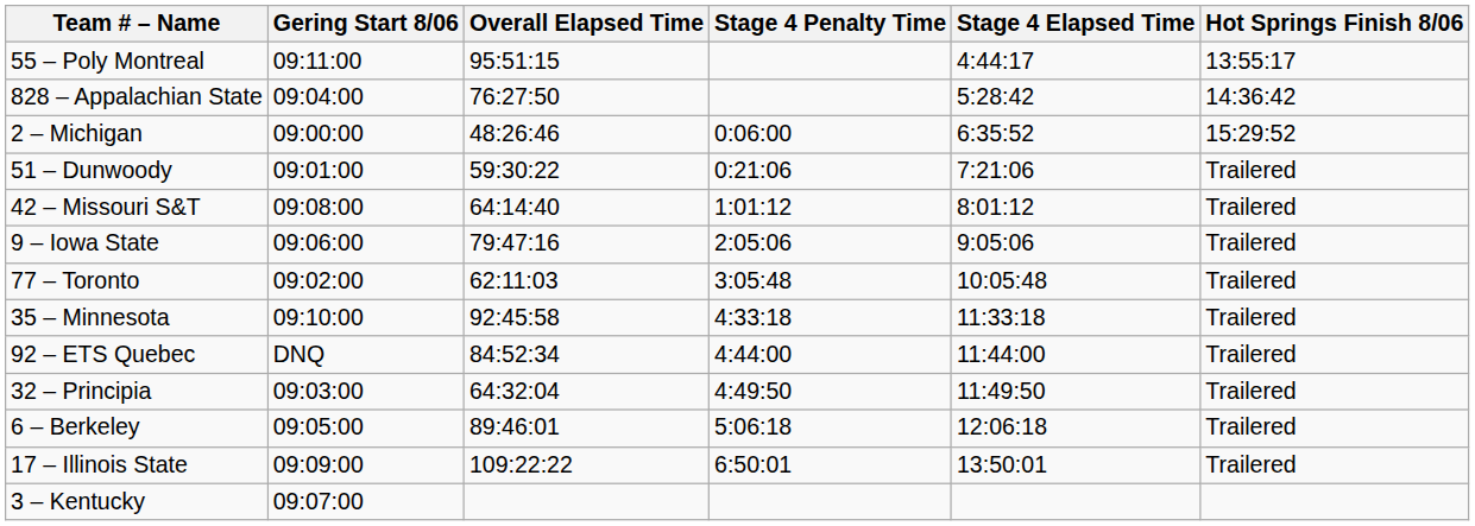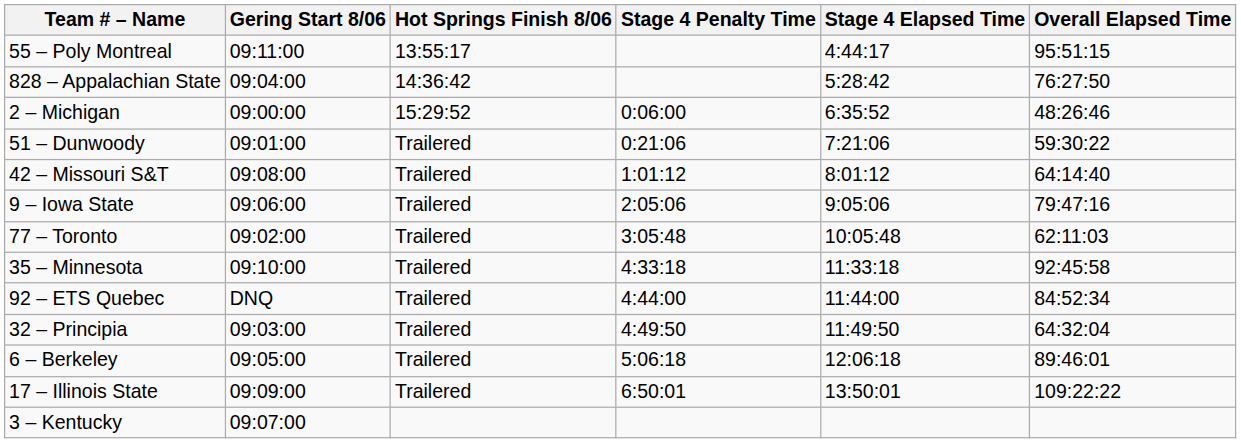 <table class="wikitable">
 <tr>
 <th>Team # – Name</th>
 <th>Gering Start 8/06</th>
-<th>Overall Elapsed Time</th>
+<th>Hot Springs Finish 8/06</th>
 <th>Stage 4 Penalty Time</th>
 <th>Stage 4 Elapsed Time</th>
-<th>Hot Springs Finish 8/06</th>
+<th>Overall Elapsed Time</th>
 </tr>
 <tr>
 <td>55 – Poly Montreal</td>
 <td>09:11:00</td>
-<td>95:51:15</td>
+<td>13:55:17</td>
 <td></td>
 <td>4:44:17</td>
-<td>13:55:17</td>
+<td>95:51:15</td>
 </tr>
 <tr>
 <td>828 – Appalachian State</td>
 <td>09:04:00</td>
-<td>76:27:50</td>
+<td>14:36:42</td>
 <td></td>
 <td>5:28:42</td>
-<td>14:36:42</td>
+<td>76:27:50</td>
 </tr>
 <tr>
 <td>2 – Michigan</td>
 <td>09:00:00</td>
-<td>48:26:46</td>
+<td>15:29:52</td>
 <td>0:06:00</td>
 <td>6:35:52</td>
-<td>15:29:52</td>
+<td>48:26:46</td>
 </tr>
 <tr>
 <td>51 – Dunwoody</td>
 <td>09:01:00</td>
-<td>59:30:22</td>
+<td>Trailered</td>
 <td>0:21:06</td>
 <td>7:21:06</td>
-<td>Trailered</td>
+<td>59:30:22</td>
 </tr>
 <tr>
 <td>42 – Missouri S&T</td>
 <td>09:08:00</td>
-<td>64:14:40</td>
+<td>Trailered</td>
 <td>1:01:12</td>
 <td>8:01:12</td>
-<td>Trailered</td>
+<td>64:14:40</td>
 </tr>
 <tr>
 <td>9 – Iowa State</td>
 <td>09:06:00</td>
-<td>79:47:16</td>
+<td>Trailered</td>
 <td>2:05:06</td>
 <td>9:05:06</td>
-<td>Trailered</td>
+<td>79:47:16</td>
 </tr>
 <tr>
 <td>77 – Toronto</td>
 <td>09:02:00</td>
-<td>62:11:03</td>
+<td>Trailered</td>
 <td>3:05:48</td>
 <td>10:05:48</td>
-<td>Trailered</td>
+<td>62:11:03</td>
 </tr>
 <tr>
 <td>35 – Minnesota</td>
 <td>09:10:00</td>
-<td>92:45:58</td>
+<td>Trailered</td>
 <td>4:33:18</td>
 <td>11:33:18</td>
-<td>Trailered</td>
+<td>92:45:58</td>
 </tr>
 <tr>
 <td>92 – ETS Quebec</td>
 <td>DNQ</td>
-<td>84:52:34</td>
+<td>Trailered</td>
 <td>4:44:00</td>
 <td>11:44:00</td>
-<td>Trailered</td>
+<td>84:52:34</td>
 </tr>
 <tr>
 <td>32 – Principia</td>
 <td>09:03:00</td>
-<td>64:32:04</td>
+<td>Trailered</td>
 <td>4:49:50</td>
 <td>11:49:50</td>
-<td>Trailered</td>
+<td>64:32:04</td>
 </tr>
 <tr>
 <td>6 – Berkeley</td>
 <td>09:05:00</td>
-<td>89:46:01</td>
+<td>Trailered</td>
 <td>5:06:18</td>
 <td>12:06:18</td>
-<td>Trailered</td>
+<td>89:46:01</td>
 </tr>
 <tr>
 <td>17 – Illinois State</td>
 <td>09:09:00</td>
-<td>109:22:22</td>
+<td>Trailered</td>
 <td>6:50:01</td>
 <td>13:50:01</td>
-<td>Trailered</td>
+<td>109:22:22</td>
 </tr>
 <tr>
 <td>3 – Kentucky</td>
 <td>09:07:00</td>
 <td></td>
 <td></td>
 <td></td>
 <td></td>
 </tr>
 </table>
